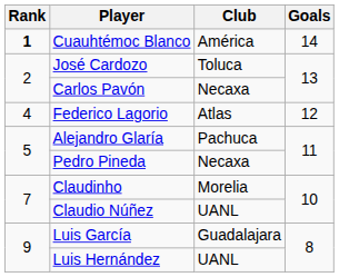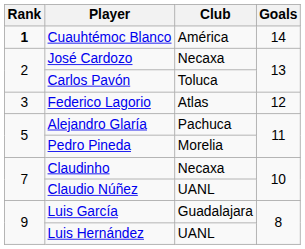 <table class="wikitable">
 <tr>
 <th>Rank</th>
 <th>Player</th>
 <th>Club</th>
 <th>Goals</th>
 </tr>
 <tr>
 <td align=center rowspan=1><strong>1</strong></td>
 <td> <a href='#'>Cuauhtémoc Blanco</a></td>
 <td>América</td>
 <td align=center rowspan=1>14</td>
 </tr>
 <tr>
 <td align=center rowspan=2>2</td>
 <td> <a href='#'>José Cardozo</a></td>
-<td>Toluca</td>
+<td>Necaxa</td>
 <td align=center rowspan=2>13</td>
 </tr>
 <tr>
 <td> <a href='#'>Carlos Pavón</a></td>
-<td>Necaxa</td>
+<td>Toluca</td>
 </tr>
 <tr>
-<td align=center rowspan=1>4</td>
+<td align=center rowspan=1>3</td>
 <td> <a href='#'>Federico Lagorio</a></td>
 <td>Atlas</td>
 <td align=center rowspan=1>12</td>
 </tr>
 <tr>
 <td align=center rowspan=2>5</td>
 <td> <a href='#'>Alejandro Glaría</a></td>
 <td>Pachuca</td>
 <td align=center rowspan=2>11</td>
 </tr>
 <tr>
 <td> <a href='#'>Pedro Pineda</a></td>
-<td>Necaxa</td>
+<td>Morelia</td>
 </tr>
 <tr>
 <td align=center rowspan=2>7</td>
 <td> <a href='#'>Claudinho</a></td>
-<td>Morelia</td>
+<td>Necaxa</td>
 <td align=center rowspan=2>10</td>
 </tr>
 <tr>
 <td> <a href='#'>Claudio Núñez</a></td>
 <td>UANL</td>
 </tr>
 <tr>
 <td align=center rowspan=2>9</td>
 <td> <a href='#'>Luis García</a></td>
 <td>Guadalajara</td>
 <td align=center rowspan=2>8</td>
 </tr>
 <tr>
 <td> <a href='#'>Luis Hernández</a></td>
 <td>UANL</td>
 </tr>
 </table>
